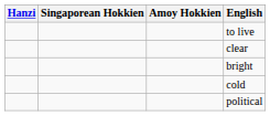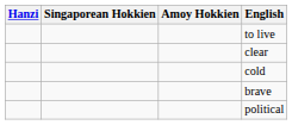 <table class=wikitable>
 <tr>
 <th><a href='#'>Hanzi</a></th>
 <th>Singaporean Hokkien</th>
 <th>Amoy Hokkien</th>
 <th>English</th>
 </tr>
 <tr>
 <td></td>
 <td></td>
 <td></td>
 <td>to live</td>
 </tr>
 <tr>
 <td></td>
 <td></td>
 <td></td>
 <td>clear</td>
 </tr>
 <tr>
 <td></td>
 <td></td>
 <td></td>
-<td>bright</td>
+<td>cold</td>
 </tr>
 <tr>
 <td></td>
 <td></td>
 <td></td>
-<td>cold</td>
+<td>brave</td>
 </tr>
 <tr>
 <td></td>
 <td></td>
 <td></td>
 <td>political</td>
 </tr>
 </table>
